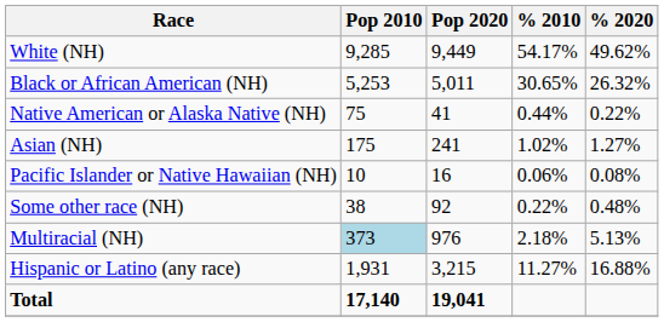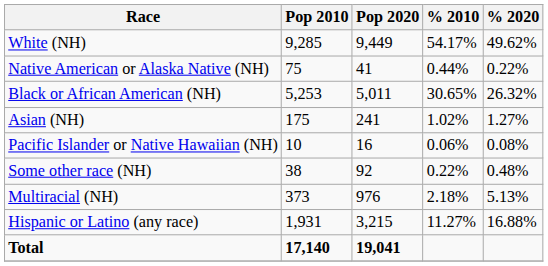 <table class="wikitable">
 <tr>
 <th>Race</th>
 <th>Pop 2010</th>
 <th>Pop 2020</th>
 <th>% 2010</th>
 <th>% 2020</th>
 </tr>
 <tr>
 <td><a href='#'>White</a> (NH)</td>
 <td>9,285</td>
 <td>9,449</td>
 <td>54.17%</td>
 <td>49.62%</td>
 </tr>
 <tr>
+<td><a href='#'>Native American</a> or <a href='#'>Alaska Native</a> (NH)</td>
+<td>75</td>
+<td>41</td>
+<td>0.44%</td>
+<td>0.22%</td>
+</tr>
+<tr>
 <td><a href='#'>Black or African American</a> (NH)</td>
 <td>5,253</td>
 <td>5,011</td>
 <td>30.65%</td>
 <td>26.32%</td>
-</tr>
-<tr>
-<td><a href='#'>Native American</a> or <a href='#'>Alaska Native</a> (NH)</td>
-<td>75</td>
-<td>41</td>
-<td>0.44%</td>
-<td>0.22%</td>
 </tr>
 <tr>
 <td><a href='#'>Asian</a> (NH)</td>
 <td>175</td>
 <td>241</td>
 <td>1.02%</td>
 <td>1.27%</td>
 </tr>
 <tr>
 <td><a href='#'>Pacific Islander</a> or <a href='#'>Native Hawaiian</a> (NH)</td>
 <td>10</td>
 <td>16</td>
 <td>0.06%</td>
 <td>0.08%</td>
 </tr>
 <tr>
 <td><a href='#'>Some other race</a> (NH)</td>
 <td>38</td>
 <td>92</td>
 <td>0.22%</td>
 <td>0.48%</td>
 </tr>
 <tr>
 <td><a href='#'>Multiracial</a> (NH)</td>
-<td style="background: lightblue;">373</td>
+<td>373</td>
 <td>976</td>
 <td>2.18%</td>
 <td>5.13%</td>
 </tr>
 <tr>
 <td><a href='#'>Hispanic or Latino</a> (any race)</td>
 <td>1,931</td>
 <td>3,215</td>
 <td>11.27%</td>
 <td>16.88%</td>
 </tr>
 <tr>
 <td><strong>Total</strong></td>
 <td><strong>17,140</strong></td>
 <td><strong>19,041</strong></td>
 <td></td>
 <td></td>
 </tr>
 <tr>
 </tr>
 </table>
